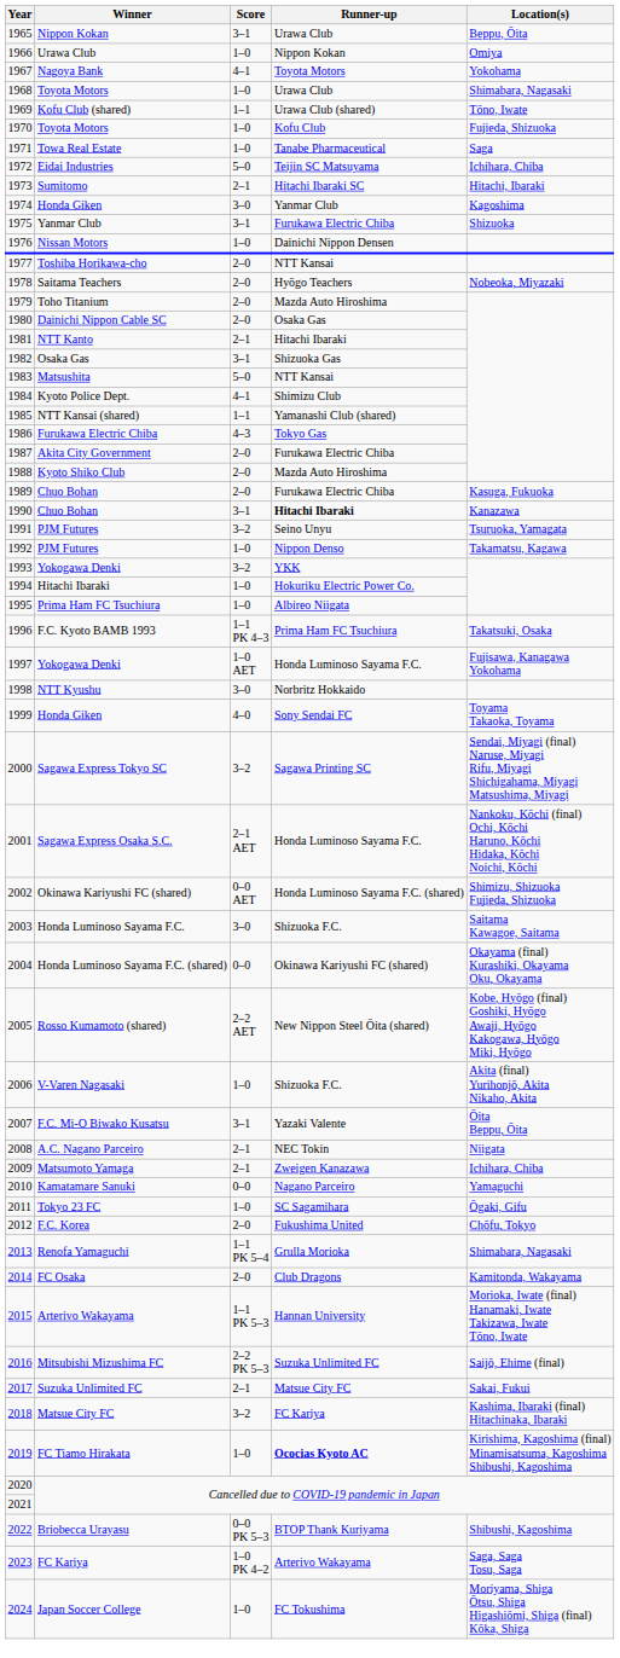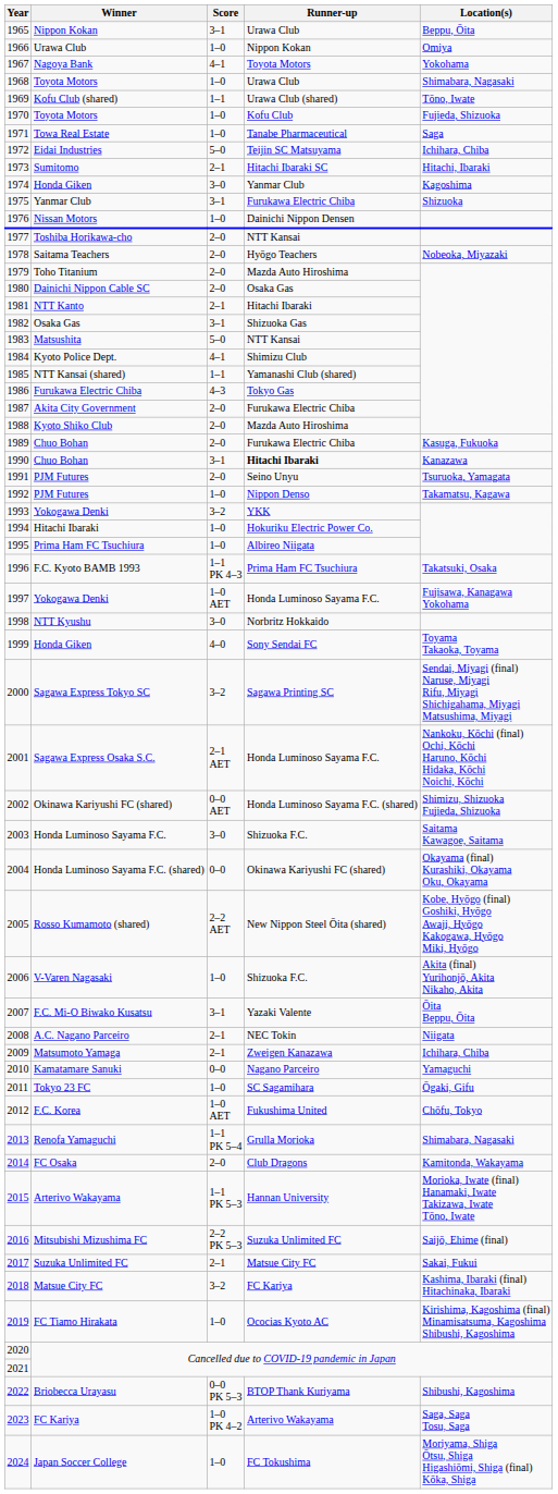 <table class="wikitable">
 <tr>
 <th>Year</th>
 <th>Winner</th>
 <th>Score</th>
 <th>Runner-up</th>
 <th>Location(s)</th>
 </tr>
 <tr>
 <td>1965</td>
 <td><a href='#'>Nippon Kokan</a></td>
 <td>3–1</td>
 <td>Urawa Club</td>
 <td><a href='#'>Beppu, Ōita</a></td>
 </tr>
 <tr>
 <td>1966</td>
 <td>Urawa Club</td>
 <td>1–0</td>
 <td>Nippon Kokan</td>
 <td><a href='#'>Omiya</a></td>
 </tr>
 <tr>
 <td>1967</td>
 <td><a href='#'>Nagoya Bank</a></td>
 <td>4–1</td>
 <td><a href='#'>Toyota Motors</a></td>
 <td><a href='#'>Yokohama</a></td>
 </tr>
 <tr>
 <td>1968</td>
 <td><a href='#'>Toyota Motors</a></td>
 <td>1–0</td>
 <td>Urawa Club</td>
 <td><a href='#'>Shimabara, Nagasaki</a></td>
 </tr>
 <tr>
 <td>1969</td>
 <td><a href='#'>Kofu Club</a> (shared)</td>
 <td>1–1<br></td>
 <td>Urawa Club (shared)</td>
 <td><a href='#'>Tōno, Iwate</a></td>
 </tr>
 <tr>
 <td>1970</td>
 <td><a href='#'>Toyota Motors</a></td>
 <td>1–0</td>
 <td><a href='#'>Kofu Club</a></td>
 <td><a href='#'>Fujieda, Shizuoka</a></td>
 </tr>
 <tr>
 <td>1971</td>
 <td><a href='#'>Towa Real Estate</a></td>
 <td>1–0</td>
 <td><a href='#'>Tanabe Pharmaceutical</a></td>
 <td><a href='#'>Saga</a></td>
 </tr>
 <tr>
 <td>1972</td>
 <td><a href='#'>Eidai Industries</a></td>
 <td>5–0</td>
 <td><a href='#'>Teijin SC Matsuyama</a></td>
 <td><a href='#'>Ichihara, Chiba</a></td>
 </tr>
 <tr>
 <td>1973</td>
 <td><a href='#'>Sumitomo</a></td>
 <td>2–1</td>
 <td><a href='#'>Hitachi Ibaraki SC</a></td>
 <td><a href='#'>Hitachi, Ibaraki</a></td>
 </tr>
 <tr>
 <td>1974</td>
 <td><a href='#'>Honda Giken</a></td>
 <td>3–0</td>
 <td>Yanmar Club</td>
 <td><a href='#'>Kagoshima</a></td>
 </tr>
 <tr>
 <td>1975</td>
 <td>Yanmar Club</td>
 <td>3–1</td>
 <td><a href='#'>Furukawa Electric Chiba</a></td>
 <td><a href='#'>Shizuoka</a></td>
 </tr>
 <tr>
 <td>1976</td>
 <td><a href='#'>Nissan Motors</a></td>
 <td>1–0</td>
 <td>Dainichi Nippon Densen</td>
 </tr>
 <tr style="border-top:3px solid blue;">
 <td>1977</td>
 <td><a href='#'>Toshiba Horikawa-cho</a></td>
 <td>2–0</td>
 <td>NTT Kansai</td>
 </tr>
 <tr>
 <td>1978</td>
 <td>Saitama Teachers</td>
 <td>2–0</td>
 <td>Hyōgo Teachers</td>
 <td><a href='#'>Nobeoka, Miyazaki</a></td>
 </tr>
 <tr>
 <td>1979</td>
 <td>Toho Titanium</td>
 <td>2–0</td>
 <td>Mazda Auto Hiroshima</td>
 </tr>
 <tr>
 <td>1980</td>
 <td><a href='#'>Dainichi Nippon Cable SC</a></td>
 <td>2–0</td>
 <td>Osaka Gas</td>
 </tr>
 <tr>
 <td>1981</td>
 <td><a href='#'>NTT Kanto</a></td>
 <td>2–1</td>
 <td>Hitachi Ibaraki</td>
 </tr>
 <tr>
 <td>1982</td>
 <td>Osaka Gas</td>
 <td>3–1</td>
 <td>Shizuoka Gas</td>
 </tr>
 <tr>
 <td>1983</td>
 <td><a href='#'>Matsushita</a></td>
 <td>5–0</td>
 <td>NTT Kansai</td>
 </tr>
 <tr>
 <td>1984</td>
 <td>Kyoto Police Dept.</td>
 <td>4–1</td>
 <td>Shimizu Club</td>
 </tr>
 <tr>
 <td>1985</td>
 <td>NTT Kansai (shared)</td>
 <td>1–1</td>
 <td>Yamanashi Club (shared)</td>
 </tr>
 <tr>
 <td>1986</td>
 <td><a href='#'>Furukawa Electric Chiba</a></td>
 <td>4–3</td>
 <td><a href='#'>Tokyo Gas</a></td>
 </tr>
 <tr>
 <td>1987</td>
 <td><a href='#'>Akita City Government</a></td>
 <td>2–0</td>
 <td>Furukawa Electric Chiba</td>
 </tr>
 <tr>
 <td>1988</td>
 <td><a href='#'>Kyoto Shiko Club</a></td>
 <td>2–0</td>
 <td>Mazda Auto Hiroshima</td>
 </tr>
 <tr>
 <td>1989</td>
 <td><a href='#'>Chuo Bohan</a></td>
 <td>2–0</td>
 <td>Furukawa Electric Chiba</td>
 <td><a href='#'>Kasuga, Fukuoka</a></td>
 </tr>
 <tr>
 <td>1990</td>
 <td><a href='#'>Chuo Bohan</a></td>
 <td>3–1</td>
 <td><strong>Hitachi Ibaraki</strong></td>
 <td><a href='#'>Kanazawa</a></td>
 </tr>
 <tr>
 <td>1991</td>
 <td><a href='#'>PJM Futures</a></td>
-<td>3–2</td>
+<td>2–0</td>
 <td>Seino Unyu</td>
 <td><a href='#'>Tsuruoka, Yamagata</a></td>
 </tr>
 <tr>
 <td>1992</td>
 <td><a href='#'>PJM Futures</a></td>
 <td>1–0</td>
 <td><a href='#'>Nippon Denso</a></td>
 <td><a href='#'>Takamatsu, Kagawa</a></td>
 </tr>
 <tr>
 <td>1993</td>
 <td><a href='#'>Yokogawa Denki</a></td>
 <td>3–2</td>
 <td><a href='#'>YKK</a></td>
 </tr>
 <tr>
 <td>1994</td>
 <td>Hitachi Ibaraki</td>
 <td>1–0</td>
 <td><a href='#'>Hokuriku Electric Power Co.</a></td>
 </tr>
 <tr>
 <td>1995</td>
 <td><a href='#'>Prima Ham FC Tsuchiura</a></td>
 <td>1–0</td>
 <td><a href='#'>Albireo Niigata</a></td>
 </tr>
 <tr>
 <td>1996</td>
 <td>F.C. Kyoto BAMB 1993</td>
 <td>1–1<br>PK 4–3</td>
 <td><a href='#'>Prima Ham FC Tsuchiura</a></td>
 <td><a href='#'>Takatsuki, Osaka</a></td>
 </tr>
 <tr>
 <td>1997</td>
 <td><a href='#'>Yokogawa Denki</a></td>
 <td>1–0<br>AET</td>
 <td>Honda Luminoso Sayama F.C.</td>
 <td><a href='#'>Fujisawa, Kanagawa</a><br><a href='#'>Yokohama</a></td>
 </tr>
 <tr>
 <td>1998</td>
 <td><a href='#'>NTT Kyushu</a></td>
 <td>3–0</td>
 <td>Norbritz Hokkaido</td>
 </tr>
 <tr>
 <td>1999</td>
 <td><a href='#'>Honda Giken</a></td>
 <td>4–0</td>
 <td><a href='#'>Sony Sendai FC</a></td>
 <td><a href='#'>Toyama</a><br><a href='#'>Takaoka, Toyama</a></td>
 </tr>
 <tr>
 <td>2000</td>
 <td><a href='#'>Sagawa Express Tokyo SC</a></td>
 <td>3–2</td>
 <td><a href='#'>Sagawa Printing SC</a></td>
 <td><a href='#'>Sendai, Miyagi</a> (final)<br><a href='#'>Naruse, Miyagi</a><br><a href='#'>Rifu, Miyagi</a><br><a href='#'>Shichigahama, Miyagi</a><br><a href='#'>Matsushima, Miyagi</a></td>
 </tr>
 <tr>
 <td>2001</td>
 <td><a href='#'>Sagawa Express Osaka S.C.</a></td>
 <td>2–1<br>AET</td>
 <td>Honda Luminoso Sayama F.C.</td>
 <td><a href='#'>Nankoku, Kōchi</a> (final)<br><a href='#'>Ochi, Kōchi</a><br><a href='#'>Haruno, Kōchi</a><br><a href='#'>Hidaka, Kōchi</a><br><a href='#'>Noichi, Kōchi</a></td>
 </tr>
 <tr>
 <td>2002</td>
 <td>Okinawa Kariyushi FC (shared)</td>
 <td>0–0<br>AET</td>
 <td>Honda Luminoso Sayama F.C. (shared)</td>
 <td><a href='#'>Shimizu, Shizuoka</a><br><a href='#'>Fujieda, Shizuoka</a></td>
 </tr>
 <tr>
 <td>2003</td>
 <td>Honda Luminoso Sayama F.C.</td>
 <td>3–0</td>
 <td>Shizuoka F.C.</td>
 <td><a href='#'>Saitama</a><br><a href='#'>Kawagoe, Saitama</a></td>
 </tr>
 <tr>
 <td>2004</td>
 <td>Honda Luminoso Sayama F.C. (shared)</td>
 <td>0–0</td>
 <td>Okinawa Kariyushi FC (shared)</td>
 <td><a href='#'>Okayama</a> (final)<br><a href='#'>Kurashiki, Okayama</a><br><a href='#'>Oku, Okayama</a></td>
 </tr>
 <tr>
 <td>2005</td>
 <td><a href='#'>Rosso Kumamoto</a> (shared)</td>
 <td>2–2<br>AET</td>
 <td>New Nippon Steel Ōita (shared)</td>
 <td><a href='#'>Kobe, Hyōgo</a> (final)<br><a href='#'>Goshiki, Hyōgo</a><br><a href='#'>Awaji, Hyōgo</a><br><a href='#'>Kakogawa, Hyōgo</a><br><a href='#'>Miki, Hyōgo</a></td>
 </tr>
 <tr>
 <td>2006</td>
 <td><a href='#'>V-Varen Nagasaki</a></td>
 <td>1–0</td>
 <td>Shizuoka F.C.</td>
 <td><a href='#'>Akita</a> (final)<br><a href='#'>Yurihonjō, Akita</a><br><a href='#'>Nikaho, Akita</a></td>
 </tr>
 <tr>
 <td>2007</td>
 <td><a href='#'>F.C. Mi-O Biwako Kusatsu</a></td>
 <td>3–1</td>
 <td>Yazaki Valente</td>
 <td><a href='#'>Ōita</a><br><a href='#'>Beppu, Ōita</a></td>
 </tr>
 <tr>
 <td>2008</td>
 <td><a href='#'>A.C. Nagano Parceiro</a></td>
 <td>2–1</td>
 <td>NEC Tokin</td>
 <td><a href='#'>Niigata</a></td>
 </tr>
 <tr>
 <td>2009</td>
 <td><a href='#'>Matsumoto Yamaga</a></td>
 <td>2–1</td>
 <td><a href='#'>Zweigen Kanazawa</a></td>
 <td><a href='#'>Ichihara, Chiba</a></td>
 </tr>
 <tr>
 <td>2010</td>
 <td><a href='#'>Kamatamare Sanuki</a></td>
 <td>0–0</td>
 <td><a href='#'>Nagano Parceiro</a></td>
 <td><a href='#'>Yamaguchi</a></td>
 </tr>
 <tr>
 <td>2011</td>
 <td><a href='#'>Tokyo 23 FC</a></td>
 <td>1–0</td>
 <td><a href='#'>SC Sagamihara</a></td>
 <td><a href='#'>Ōgaki, Gifu</a></td>
 </tr>
 <tr>
 <td>2012</td>
 <td><a href='#'>F.C. Korea</a></td>
-<td>2–0</td>
+<td>1–0<br>AET</td>
 <td><a href='#'>Fukushima United</a></td>
 <td><a href='#'>Chōfu, Tokyo</a></td>
 </tr>
 <tr>
 <td><a href='#'>2013</a></td>
 <td><a href='#'>Renofa Yamaguchi</a></td>
 <td>1–1<br>PK 5–4</td>
 <td><a href='#'>Grulla Morioka</a></td>
 <td><a href='#'>Shimabara, Nagasaki</a></td>
 </tr>
 <tr>
 <td><a href='#'>2014</a></td>
 <td><a href='#'>FC Osaka</a></td>
 <td>2–0</td>
 <td><a href='#'>Club Dragons</a></td>
 <td><a href='#'>Kamitonda, Wakayama</a></td>
 </tr>
 <tr>
 <td><a href='#'>2015</a></td>
 <td><a href='#'>Arterivo Wakayama</a></td>
 <td>1–1<br>PK 5–3</td>
 <td><a href='#'>Hannan University</a></td>
 <td><a href='#'>Morioka, Iwate</a> (final)<br><a href='#'>Hanamaki, Iwate</a><br><a href='#'>Takizawa, Iwate</a><br><a href='#'>Tōno, Iwate</a></td>
 </tr>
 <tr>
 <td><a href='#'>2016</a></td>
 <td><a href='#'>Mitsubishi Mizushima FC</a></td>
 <td>2–2<br>PK 5–3</td>
 <td><a href='#'>Suzuka Unlimited FC</a></td>
 <td><a href='#'>Saijō, Ehime</a> (final)</td>
 </tr>
 <tr>
 <td><a href='#'>2017</a></td>
 <td><a href='#'>Suzuka Unlimited FC</a></td>
 <td>2–1</td>
 <td><a href='#'>Matsue City FC</a></td>
 <td><a href='#'>Sakai, Fukui</a></td>
 </tr>
 <tr>
 <td><a href='#'>2018</a></td>
 <td><a href='#'>Matsue City FC</a></td>
 <td>3–2</td>
 <td><a href='#'>FC Kariya</a></td>
 <td><a href='#'>Kashima, Ibaraki</a> (final)<br><a href='#'>Hitachinaka, Ibaraki</a></td>
 </tr>
 <tr>
 <td><a href='#'>2019</a></td>
 <td><a href='#'>FC Tiamo Hirakata</a></td>
 <td>1–0</td>
-<td><strong><a href='#'>Ococias Kyoto AC</a></strong></td>
+<td><a href='#'>Ococias Kyoto AC</a></td>
 <td><a href='#'>Kirishima, Kagoshima</a> (final)<br><a href='#'>Minamisatsuma, Kagoshima</a><br><a href='#'>Shibushi, Kagoshima</a></td>
 </tr>
 <tr>
 <td>2020</td>
 <td rowspan=2 align=Center colspan=4><em>Cancelled due to <a href='#'>COVID-19 pandemic in Japan</a></em></td>
 </tr>
 <tr>
 <td>2021</td>
 </tr>
 <tr>
 <td><a href='#'>2022</a></td>
 <td><a href='#'>Briobecca Urayasu</a></td>
 <td>0–0<br>PK 5–3</td>
 <td><a href='#'>BTOP Thank Kuriyama</a></td>
 <td><a href='#'>Shibushi, Kagoshima</a></td>
 </tr>
 <tr>
 <td><a href='#'>2023</a></td>
 <td><a href='#'>FC Kariya</a></td>
 <td>1–0<br>PK 4–2</td>
 <td><a href='#'>Arterivo Wakayama</a></td>
 <td><a href='#'>Saga, Saga</a><br><a href='#'>Tosu, Saga</a></td>
 </tr>
 <tr>
 <td><a href='#'>2024</a></td>
 <td><a href='#'>Japan Soccer College</a></td>
 <td>1–0</td>
 <td><a href='#'>FC Tokushima</a></td>
 <td><a href='#'>Moriyama, Shiga</a><br><a href='#'>Ōtsu, Shiga</a><br><a href='#'>Higashiōmi, Shiga</a> (final)<br><a href='#'>Kōka, Shiga</a></td>
 </tr>
 </table>
